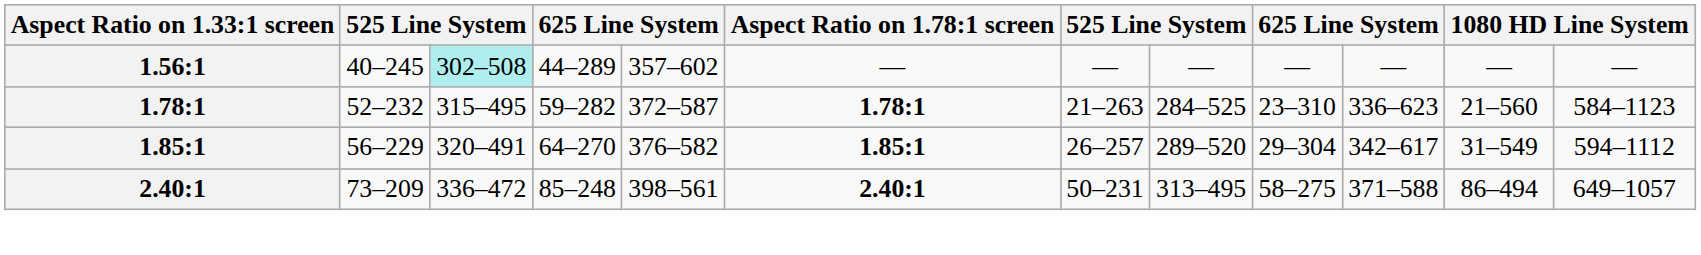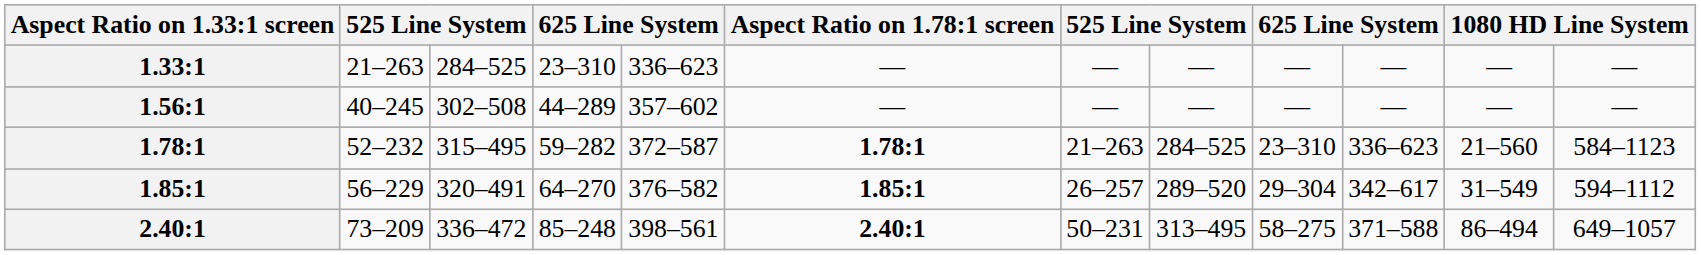 <table class="wikitable">
 <tr>
 <th>Aspect Ratio on 1.33:1 screen</th>
 <th colspan="2" align="center">525 Line System</th>
 <th colspan="2" align="center">625 Line System</th>
 <th align="center">Aspect Ratio on 1.78:1 screen</th>
 <th colspan="2" align="center">525 Line System</th>
 <th colspan="2" align="center">625 Line System</th>
 <th colspan="2" align="center">1080 HD Line System</th>
 </tr>
 <tr>
+<th>1.33:1</th>
+<td align="center">21–263</td>
+<td align="center">284–525</td>
+<td align="center">23–310</td>
+<td align="center">336–623</td>
+<td align="center">—</td>
+<td align="center">—</td>
+<td align="center">—</td>
+<td align="center">—</td>
+<td align="center">—</td>
+<td align="center">—</td>
+<td align="center">—</td>
+</tr>
+<tr>
 <th>1.56:1</th>
 <td align="center">40–245</td>
-<td align="center" style="background: paleturquoise;">302–508</td>
+<td align="center">302–508</td>
 <td align="center">44–289</td>
 <td align="center">357–602</td>
 <td align="center">—</td>
 <td align="center">—</td>
 <td align="center">—</td>
 <td align="center">—</td>
 <td align="center">—</td>
 <td align="center">—</td>
 <td align="center">—</td>
 </tr>
 <tr>
 <th>1.78:1</th>
 <td align="center">52–232</td>
 <td align="center">315–495</td>
 <td align="center">59–282</td>
 <td align="center">372–587</td>
 <td align="center"><strong>1.78:1</strong></td>
 <td align="center">21–263</td>
 <td align="center">284–525</td>
 <td align="center">23–310</td>
 <td align="center">336–623</td>
 <td align="center">21–560</td>
 <td align="center">584–1123</td>
 </tr>
 <tr>
 <th>1.85:1</th>
 <td align="center">56–229</td>
 <td align="center">320–491</td>
 <td align="center">64–270</td>
 <td align="center">376–582</td>
 <td align="center"><strong>1.85:1</strong></td>
 <td align="center">26–257</td>
 <td align="center">289–520</td>
 <td align="center">29–304</td>
 <td align="center">342–617</td>
 <td align="center">31–549</td>
 <td align="center">594–1112</td>
 </tr>
 <tr>
 <th>2.40:1</th>
 <td align="center">73–209</td>
 <td align="center">336–472</td>
 <td align="center">85–248</td>
 <td align="center">398–561</td>
 <td align="center"><strong>2.40:1</strong></td>
 <td align="center">50–231</td>
 <td align="center">313–495</td>
 <td align="center">58–275</td>
 <td align="center">371–588</td>
 <td align="center">86–494</td>
 <td align="center">649–1057</td>
 </tr>
 </table>
